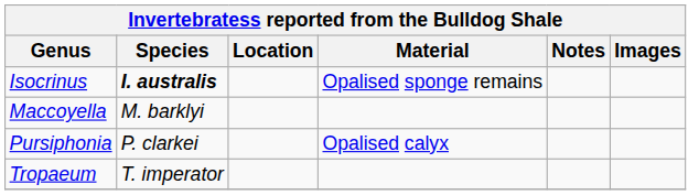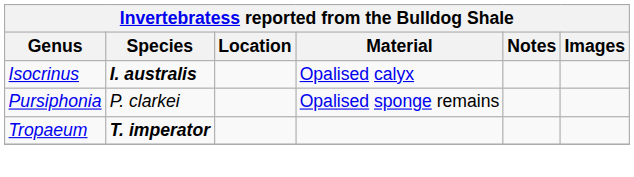 <table class="wikitable sortable" align="center">
 <tr>
 <th colspan="6" align="center"><strong><a href='#'>Invertebratess</a> reported from the Bulldog Shale</strong></th>
 </tr>
 <tr>
 <th>Genus</th>
 <th>Species</th>
 <th>Location</th>
 <th>Material</th>
 <th>Notes</th>
 <th>Images</th>
 </tr>
 <tr>
 <td><em><a href='#'>Isocrinus</a></em></td>
 <td><strong><em>I. australis</em></strong></td>
 <td></td>
-<td><a href='#'>Opalised</a> <a href='#'>sponge</a> remains</td>
-<td></td>
-<td></td>
-</tr>
-<tr>
-<td><em><a href='#'>Maccoyella</a></em></td>
-<td><em>M. barklyi</em></td>
-<td></td>
-<td></td>
+<td><a href='#'>Opalised</a> <a href='#'>calyx</a></td>
 <td></td>
 <td></td>
 </tr>
 <tr>
 <td><em><a href='#'>Pursiphonia</a></em></td>
 <td><em>P. clarkei</em></td>
 <td></td>
-<td><a href='#'>Opalised</a> <a href='#'>calyx</a></td>
+<td><a href='#'>Opalised</a> <a href='#'>sponge</a> remains</td>
 <td></td>
 <td></td>
 </tr>
 <tr>
 <td><em><a href='#'>Tropaeum</a></em></td>
-<td><em>T. imperator</em></td>
+<td><strong><em>T. imperator</em></strong></td>
 <td></td>
 <td></td>
 <td></td>
 <td></td>
 </tr>
 <tr>
 </tr>
 </table>
